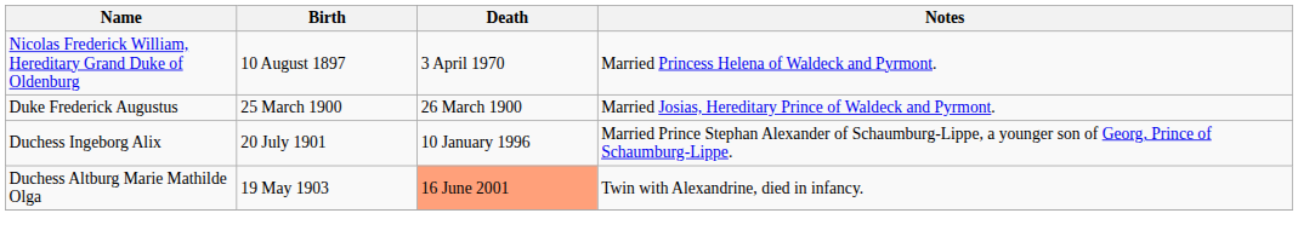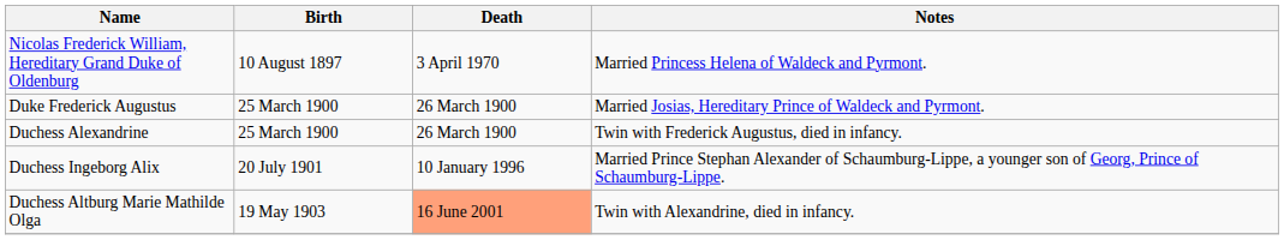 <table class="wikitable sortable">
 <tr>
 <th width="18%">Name</th>
 <th width="14%">Birth</th>
 <th width="14%">Death</th>
 <th width="62%">Notes</th>
 </tr>
 <tr>
 <td><a href='#'>Nicolas Frederick William, Hereditary Grand Duke of Oldenburg</a></td>
 <td>10 August 1897</td>
 <td>3 April 1970</td>
 <td>Married <a href='#'>Princess Helena of Waldeck and Pyrmont</a>.</td>
 </tr>
 <tr>
 <td>Duke Frederick Augustus</td>
 <td>25 March 1900</td>
 <td>26 March 1900</td>
 <td>Married <a href='#'>Josias, Hereditary Prince of Waldeck and Pyrmont</a>.</td>
 </tr>
 <tr>
+<td>Duchess Alexandrine</td>
+<td>25 March 1900</td>
+<td>26 March 1900</td>
+<td>Twin with Frederick Augustus, died in infancy.</td>
+</tr>
+<tr>
 <td>Duchess Ingeborg Alix</td>
 <td>20 July 1901</td>
 <td>10 January 1996</td>
 <td>Married Prince Stephan Alexander of Schaumburg-Lippe, a younger son of <a href='#'>Georg, Prince of Schaumburg-Lippe</a>.</td>
 </tr>
 <tr>
 <td>Duchess Altburg Marie Mathilde Olga</td>
 <td>19 May 1903</td>
 <td style="background: lightsalmon;">16 June 2001</td>
 <td>Twin with Alexandrine, died in infancy.</td>
 </tr>
 <tr>
 </tr>
 </table>
